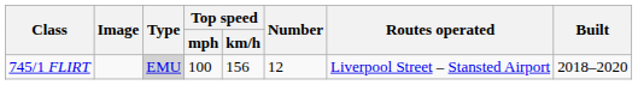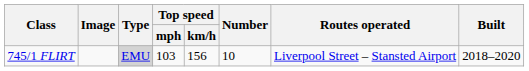 <table class="wikitable">
 <tr ---- bgcolor=#f9f9f9>
 <th rowspan="2">Class</th>
 <th rowspan="2">Image</th>
 <th rowspan="2">Type</th>
 <th colspan="2">Top speed</th>
 <th rowspan="2">Number</th>
 <th rowspan="2">Routes operated</th>
 <th rowspan="2">Built</th>
 </tr>
 <tr ---- bgcolor=#f9f9f9>
 <th>mph</th>
 <th>km/h</th>
 </tr>
 <tr>
 <td><a href='#'>745/1 <em>FLIRT</em></a></td>
 <td></td>
 <td style="background: lightgrey;"><a href='#'>EMU</a></td>
-<td>100</td>
+<td>103</td>
 <td>156</td>
-<td>12</td>
+<td>10</td>
 <td><a href='#'>Liverpool Street</a> – <a href='#'>Stansted Airport</a></td>
 <td>2018–2020</td>
 </tr>
 </table>
